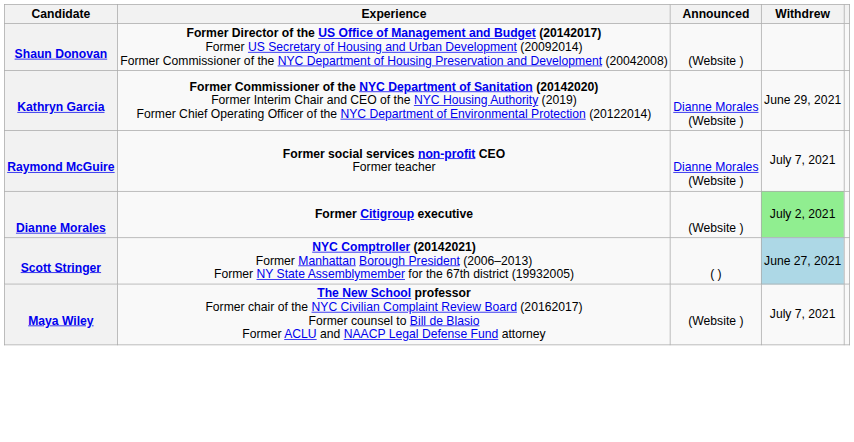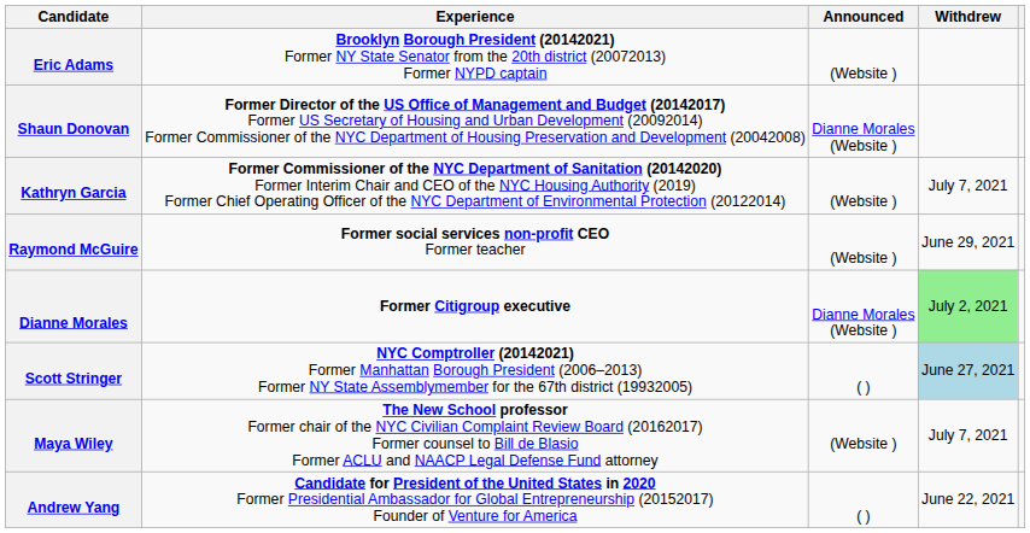 <table class="wikitable sortable" style="text-align:center;">
 <tr>
 <th scope="col">Candidate</th>
 <th scope="col">Experience</th>
 <th scope="col">Announced</th>
 <th scope="col">Withdrew</th>
 <th scope="col" class="unsortable"></th>
 </tr>
 <tr>
+<th scope="row"><br><a href='#'>Eric Adams</a></th>
+<td><strong><a href='#'>Brooklyn</a> <a href='#'>Borough President</a> (20142021)</strong><br>Former <a href='#'>NY State Senator</a> from the <a href='#'>20th district</a> (20072013)<br>Former <a href='#'>NYPD captain</a></td>
+<td><br><br>(Website )</td>
+<td></td>
+<td></td>
+</tr>
+<tr>
 <th scope="row"><br><a href='#'>Shaun Donovan</a></th>
 <td><strong>Former Director of the <a href='#'>US Office of Management and Budget</a> (20142017)</strong><br>Former <a href='#'>US Secretary of Housing and Urban Development</a> (20092014)<br>Former Commissioner of the <a href='#'>NYC Department of Housing Preservation and Development</a> (20042008)</td>
-<td><br><br>(Website )</td>
+<td><br><br><a href='#'>Dianne Morales</a><br>(Website )</td>
 <td></td>
 <td></td>
 </tr>
 <tr>
 <th scope="row"><br><a href='#'>Kathryn Garcia</a></th>
 <td><strong>Former Commissioner of the <a href='#'>NYC Department of Sanitation</a> (20142020)</strong><br>Former Interim Chair and CEO of the <a href='#'>NYC Housing Authority</a> (2019)<br>Former Chief Operating Officer of the <a href='#'>NYC Department of Environmental Protection</a> (20122014)</td>
-<td><br><br><a href='#'>Dianne Morales</a><br>(Website )</td>
-<td>June 29, 2021</td>
+<td><br><br>(Website )</td>
+<td>July 7, 2021</td>
 <td></td>
 </tr>
 <tr>
 <th scope="row"><br><a href='#'>Raymond McGuire</a></th>
 <td><strong>Former social services <a href='#'>non-profit</a> CEO</strong><br>Former teacher</td>
-<td><br><br><a href='#'>Dianne Morales</a><br>(Website )</td>
-<td>July 7, 2021</td>
+<td><br><br>(Website )</td>
+<td>June 29, 2021</td>
 <td></td>
 </tr>
 <tr>
 <th scope="row"><br><br><a href='#'>Dianne Morales</a></th>
 <td><strong>Former <a href='#'>Citigroup</a> executive</strong></td>
-<td><br><br>(Website )</td>
+<td><br><br><a href='#'>Dianne Morales</a><br>(Website )</td>
 <td style="background: lightgreen;">July 2, 2021</td>
 <td></td>
 </tr>
 <tr>
 <th scope="row"><br><a href='#'>Scott Stringer</a></th>
 <td><strong><a href='#'>NYC Comptroller</a> (20142021)</strong><br>Former <a href='#'>Manhattan</a> <a href='#'>Borough President</a> (2006–2013)<br>Former <a href='#'>NY State Assemblymember</a> for the 67th district (19932005)</td>
 <td><br><br>( )</td>
 <td style="background: lightblue;">June 27, 2021</td>
 <td></td>
 </tr>
 <tr>
 <th scope="row"><br><a href='#'>Maya Wiley</a></th>
 <td><strong><a href='#'>The New School</a> professor</strong><br>Former chair of the <a href='#'>NYC Civilian Complaint Review Board</a> (20162017)<br>Former counsel to <a href='#'>Bill de Blasio</a><br>Former <a href='#'>ACLU</a> and <a href='#'>NAACP Legal Defense Fund</a> attorney</td>
 <td><br>(Website )</td>
 <td>July 7, 2021</td>
 <td></td>
 </tr>
+<tr>
+<th scope="row"><br><a href='#'>Andrew Yang</a></th>
+<td><strong><a href='#'>Candidate</a> for <a href='#'>President of the United States</a> in <a href='#'>2020</a></strong><br>Former <a href='#'>Presidential Ambassador for Global Entrepreneurship</a> (20152017)<br>Founder of <a href='#'>Venture for America</a></td>
+<td><br><br>( )</td>
+<td>June 22, 2021</td>
+<td></td>
+</tr>
 </table>
